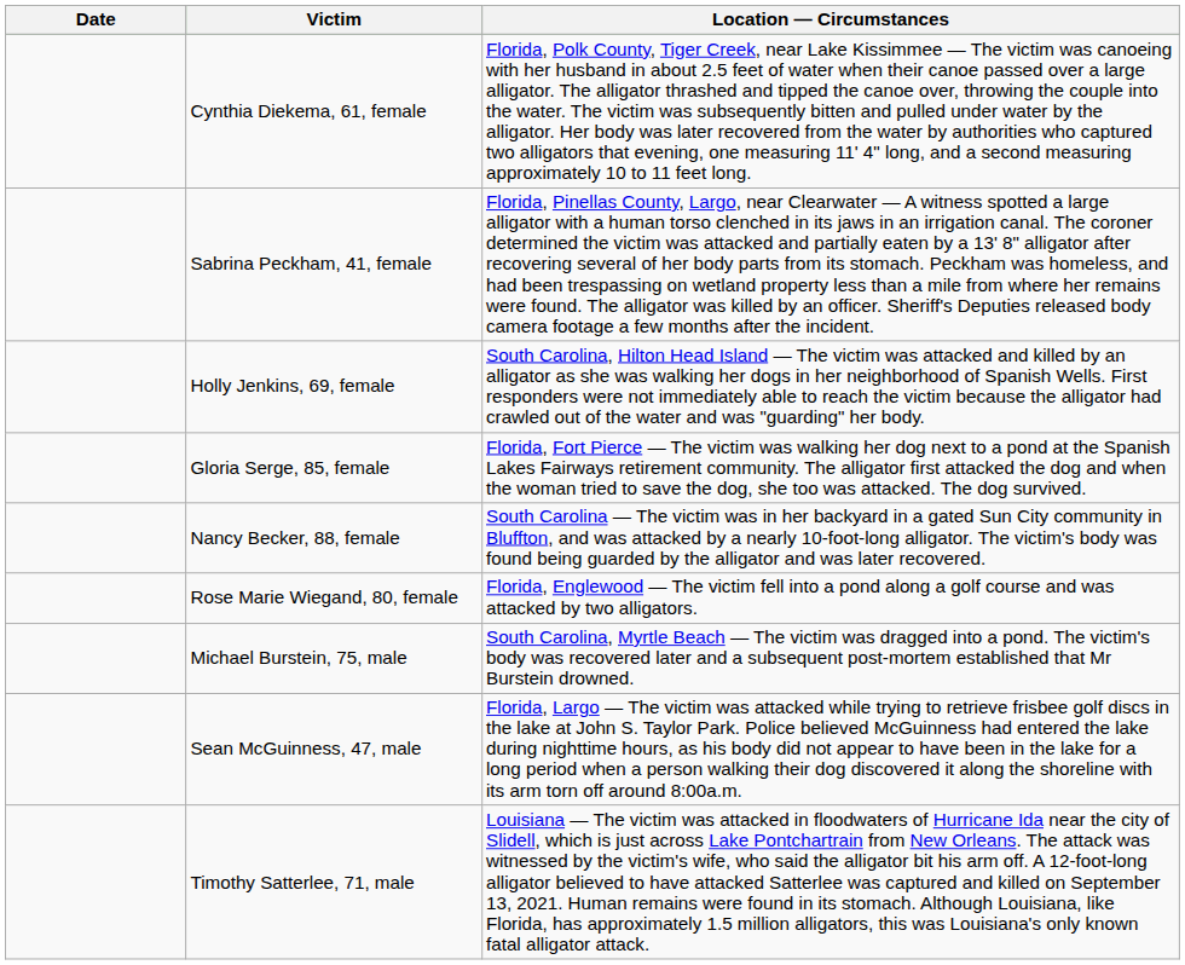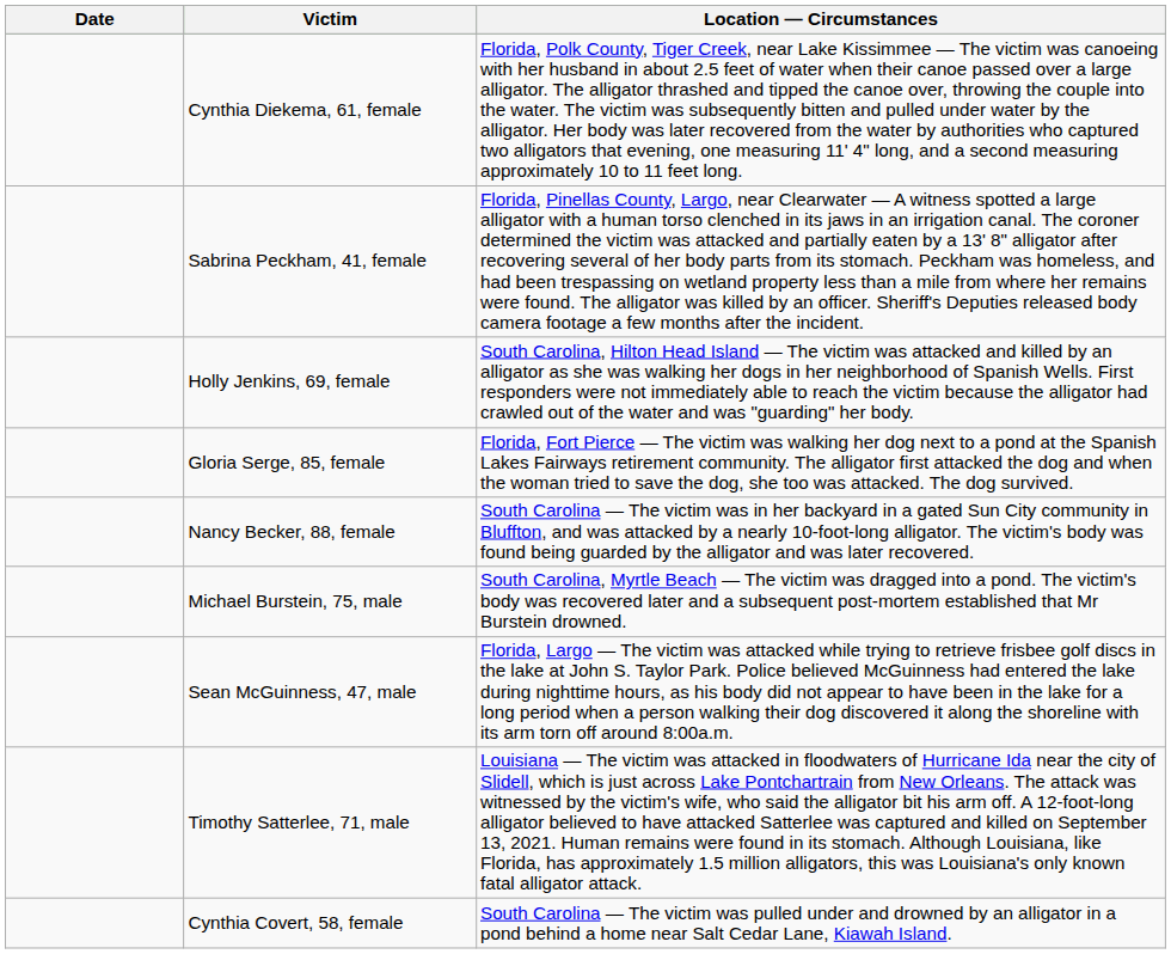 <table class="wikitable sortable">
 <tr style="background:green;">
 <th style="width:150px;">Date</th>
 <th style="width:250px;">Victim</th>
 <th style="width:600px;">Location — Circumstances</th>
 </tr>
 <tr>
 <td></td>
 <td>Cynthia Diekema, 61, female</td>
 <td><a href='#'>Florida</a>, <a href='#'>Polk County</a>, <a href='#'>Tiger Creek</a>, near Lake Kissimmee — The victim was canoeing with her husband in about 2.5 feet of water when their canoe passed over a large alligator. The alligator thrashed and tipped the canoe over, throwing the couple into the water. The victim was subsequently bitten and pulled under water by the alligator. Her body was later recovered from the water by authorities who captured two alligators that evening, one measuring 11' 4" long, and a second measuring approximately 10 to 11 feet long.</td>
 </tr>
 <tr>
 <td></td>
 <td>Sabrina Peckham, 41, female</td>
 <td><a href='#'>Florida</a>, <a href='#'>Pinellas County</a>, <a href='#'>Largo</a>, near Clearwater — A witness spotted a large alligator with a human torso clenched in its jaws in an irrigation canal. The coroner determined the victim was attacked and partially eaten by a 13' 8" alligator after recovering several of her body parts from its stomach. Peckham was homeless, and had been trespassing on wetland property less than a mile from where her remains were found. The alligator was killed by an officer. Sheriff's Deputies released body camera footage a few months after the incident.</td>
 </tr>
 <tr>
 <td></td>
 <td>Holly Jenkins, 69, female</td>
 <td><a href='#'>South Carolina</a>, <a href='#'>Hilton Head Island</a> — The victim was attacked and killed by an alligator as she was walking her dogs in her neighborhood of Spanish Wells. First responders were not immediately able to reach the victim because the alligator had crawled out of the water and was "guarding" her body.</td>
 </tr>
 <tr>
 <td></td>
 <td>Gloria Serge, 85, female</td>
 <td><a href='#'>Florida</a>, <a href='#'>Fort Pierce</a> — The victim was walking her dog next to a pond at the Spanish Lakes Fairways retirement community. The alligator first attacked the dog and when the woman tried to save the dog, she too was attacked. The dog survived.</td>
 </tr>
 <tr>
 <td></td>
 <td>Nancy Becker, 88, female</td>
 <td><a href='#'>South Carolina</a> — The victim was in her backyard in a gated Sun City community in <a href='#'>Bluffton</a>, and was attacked by a nearly 10-foot-long alligator. The victim's body was found being guarded by the alligator and was later recovered.</td>
 </tr>
 <tr>
 <td></td>
-<td>Rose Marie Wiegand, 80, female</td>
-<td><a href='#'>Florida</a>, <a href='#'>Englewood</a> — The victim fell into a pond along a golf course and was attacked by two alligators.</td>
-</tr>
-<tr>
-<td></td>
 <td>Michael Burstein, 75, male</td>
 <td><a href='#'>South Carolina</a>, <a href='#'>Myrtle Beach</a> — The victim was dragged into a pond. The victim's body was recovered later and a subsequent post-mortem established that Mr Burstein drowned.</td>
 </tr>
 <tr>
 <td></td>
 <td>Sean McGuinness, 47, male</td>
 <td><a href='#'>Florida</a>, <a href='#'>Largo</a> — The victim was attacked while trying to retrieve frisbee golf discs in the lake at John S. Taylor Park. Police believed McGuinness had entered the lake during nighttime hours, as his body did not appear to have been in the lake for a long period when a person walking their dog discovered it along the shoreline with its arm torn off around 8:00a.m.</td>
 </tr>
 <tr>
 <td></td>
 <td>Timothy Satterlee, 71, male</td>
 <td><a href='#'>Louisiana</a> — The victim was attacked in floodwaters of <a href='#'>Hurricane Ida</a> near the city of <a href='#'>Slidell</a>, which is just across <a href='#'>Lake Pontchartrain</a> from <a href='#'>New Orleans</a>. The attack was witnessed by the victim's wife, who said the alligator bit his arm off. A 12-foot-long alligator believed to have attacked Satterlee was captured and killed on September 13, 2021. Human remains were found in its stomach. Although Louisiana, like Florida, has approximately 1.5 million alligators, this was Louisiana's only known fatal alligator attack.</td>
 </tr>
+<tr>
+<td></td>
+<td>Cynthia Covert, 58, female</td>
+<td><a href='#'>South Carolina</a> — The victim was pulled under and drowned by an alligator in a pond behind a home near Salt Cedar Lane, <a href='#'>Kiawah Island</a>.</td>
+</tr>
 </table>
